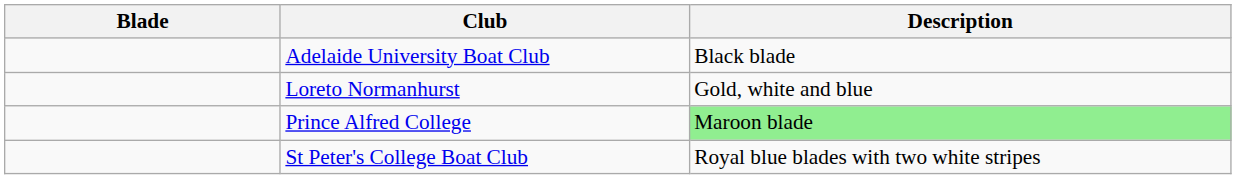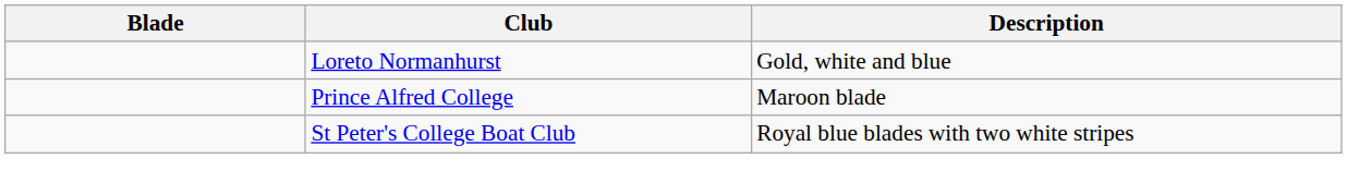 <table class="wikitable">
 <tr>
 <th width=200>Blade</th>
 <th width=300>Club</th>
 <th width=400>Description</th>
-</tr>
-<tr>
-<td></td>
-<td><a href='#'>Adelaide University Boat Club</a></td>
-<td>Black blade</td>
 </tr>
 <tr>
 <td></td>
 <td><a href='#'>Loreto Normanhurst</a></td>
 <td>Gold, white and blue</td>
 </tr>
 <tr>
 <td></td>
 <td><a href='#'>Prince Alfred College</a></td>
-<td style="background: lightgreen;">Maroon blade</td>
+<td>Maroon blade</td>
 </tr>
 <tr>
 <td></td>
 <td><a href='#'>St Peter's College Boat Club</a></td>
 <td>Royal blue blades with two white stripes</td>
 </tr>
 </table>
